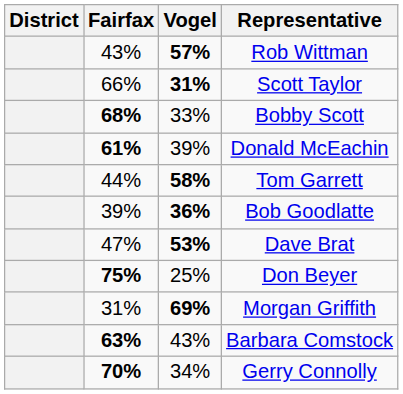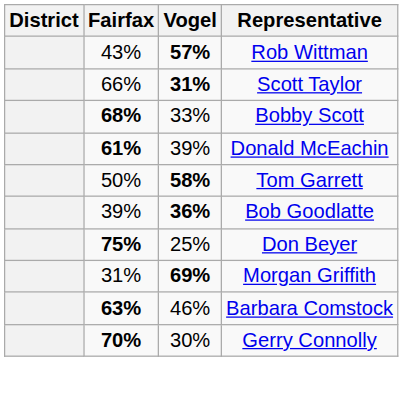 <table class="wikitable sortable">
 <tr>
 <th>District</th>
 <th>Fairfax</th>
 <th>Vogel</th>
 <th>Representative</th>
 </tr>
 <tr align=center>
 <th></th>
 <td>43%</td>
 <td><strong>57%</strong></td>
 <td><a href='#'>Rob Wittman</a></td>
 </tr>
 <tr align=center>
 <th></th>
 <td>66%</td>
 <td><strong>31%</strong></td>
 <td><a href='#'>Scott Taylor</a></td>
 </tr>
 <tr align=center>
 <th></th>
 <td><strong>68%</strong></td>
 <td>33%</td>
 <td><a href='#'>Bobby Scott</a></td>
 </tr>
 <tr align=center>
 <th></th>
 <td><strong>61%</strong></td>
 <td>39%</td>
 <td><a href='#'>Donald McEachin</a></td>
 </tr>
 <tr align=center>
 <th></th>
-<td>44%</td>
+<td>50%</td>
 <td><strong>58%</strong></td>
 <td><a href='#'>Tom Garrett</a></td>
 </tr>
 <tr align=center>
 <th></th>
 <td>39%</td>
 <td><strong>36%</strong></td>
 <td><a href='#'>Bob Goodlatte</a></td>
-</tr>
-<tr align=center>
-<th></th>
-<td>47%</td>
-<td><strong>53%</strong></td>
-<td><a href='#'>Dave Brat</a></td>
 </tr>
 <tr align=center>
 <th></th>
 <td><strong>75%</strong></td>
 <td>25%</td>
 <td><a href='#'>Don Beyer</a></td>
 </tr>
 <tr align=center>
 <th></th>
 <td>31%</td>
 <td><strong>69%</strong></td>
 <td><a href='#'>Morgan Griffith</a></td>
 </tr>
 <tr align=center>
 <th></th>
 <td><strong>63%</strong></td>
-<td>43%</td>
+<td>46%</td>
 <td><a href='#'>Barbara Comstock</a></td>
 </tr>
 <tr align=center>
 <th></th>
 <td><strong>70%</strong></td>
-<td>34%</td>
+<td>30%</td>
 <td><a href='#'>Gerry Connolly</a></td>
 </tr>
 </table>
